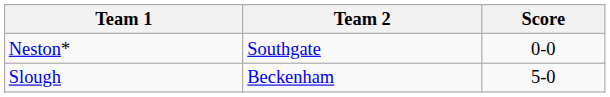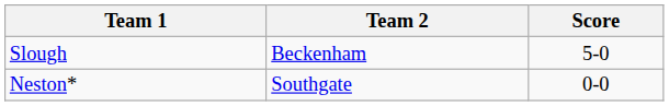 <table class="wikitable" style="font-size: 100%">
 <tr>
 <th width=200>Team 1</th>
 <th width=200>Team 2</th>
 <th width=100>Score</th>
 </tr>
 <tr>
+<td><a href='#'>Slough</a></td>
+<td><a href='#'>Beckenham</a></td>
+<td align=center>5-0</td>
+</tr>
+<tr>
 <td><a href='#'>Neston</a>*</td>
 <td><a href='#'>Southgate</a></td>
 <td align=center>0-0</td>
 </tr>
-<tr>
-<td><a href='#'>Slough</a></td>
-<td><a href='#'>Beckenham</a></td>
-<td align=center>5-0</td>
-</tr>
 </table>
